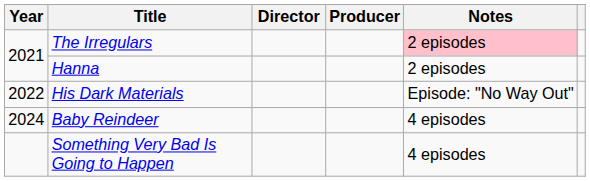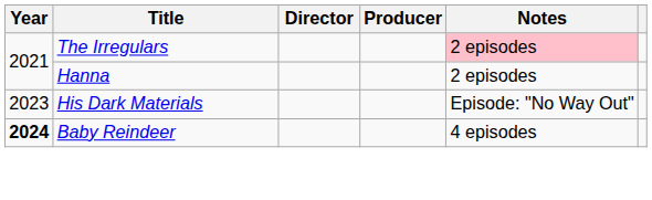 <table class="wikitable plainrowheaders sortable">
 <tr>
 <th>Year</th>
 <th width="195">Title</th>
 <th width="65">Director</th>
 <th width="65">Producer</th>
 <th class="unsortable">Notes</th>
 <th class="unsortable"></th>
 </tr>
 <tr>
 <td rowspan="2">2021</td>
 <td><em><a href='#'>The Irregulars</a></em></td>
 <td></td>
 <td></td>
 <td style="background: pink;">2 episodes</td>
 <td></td>
 </tr>
 <tr>
 <td><em><a href='#'>Hanna</a></em></td>
 <td></td>
 <td></td>
 <td>2 episodes</td>
 <td></td>
 </tr>
 <tr>
-<td>2022</td>
+<td>2023</td>
 <td><em><a href='#'>His Dark Materials</a></em></td>
 <td></td>
 <td></td>
 <td>Episode: "No Way Out"</td>
 <td></td>
 </tr>
 <tr>
-<td>2024</td>
+<td><strong>2024</strong></td>
 <td><em><a href='#'>Baby Reindeer</a></em></td>
 <td></td>
 <td></td>
 <td>4 episodes</td>
 <td></td>
 </tr>
-<tr>
-<td></td>
-<td><em><a href='#'>Something Very Bad Is Going to Happen</a></em></td>
-<td></td>
-<td></td>
-<td>4 episodes</td>
-<td></td>
-</tr>
 </table>
